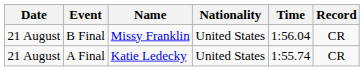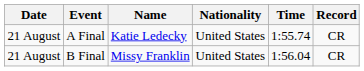 <table class=wikitable style=text-align:center>
 <tr>
 <th>Date</th>
 <th>Event</th>
 <th>Name</th>
 <th>Nationality</th>
 <th>Time</th>
 <th>Record</th>
 </tr>
 <tr>
 <td>21 August</td>
+<td>A Final</td>
+<td align=left><a href='#'>Katie Ledecky</a></td>
+<td align=left> United States</td>
+<td>1:55.74</td>
+<td>CR</td>
+</tr>
+<tr>
+<td>21 August</td>
 <td>B Final</td>
 <td align=left><a href='#'>Missy Franklin</a></td>
 <td align=left> United States</td>
 <td>1:56.04</td>
 <td>CR</td>
 </tr>
-<tr>
-<td>21 August</td>
-<td>A Final</td>
-<td align=left><a href='#'>Katie Ledecky</a></td>
-<td align=left> United States</td>
-<td>1:55.74</td>
-<td>CR</td>
-</tr>
 </table>
